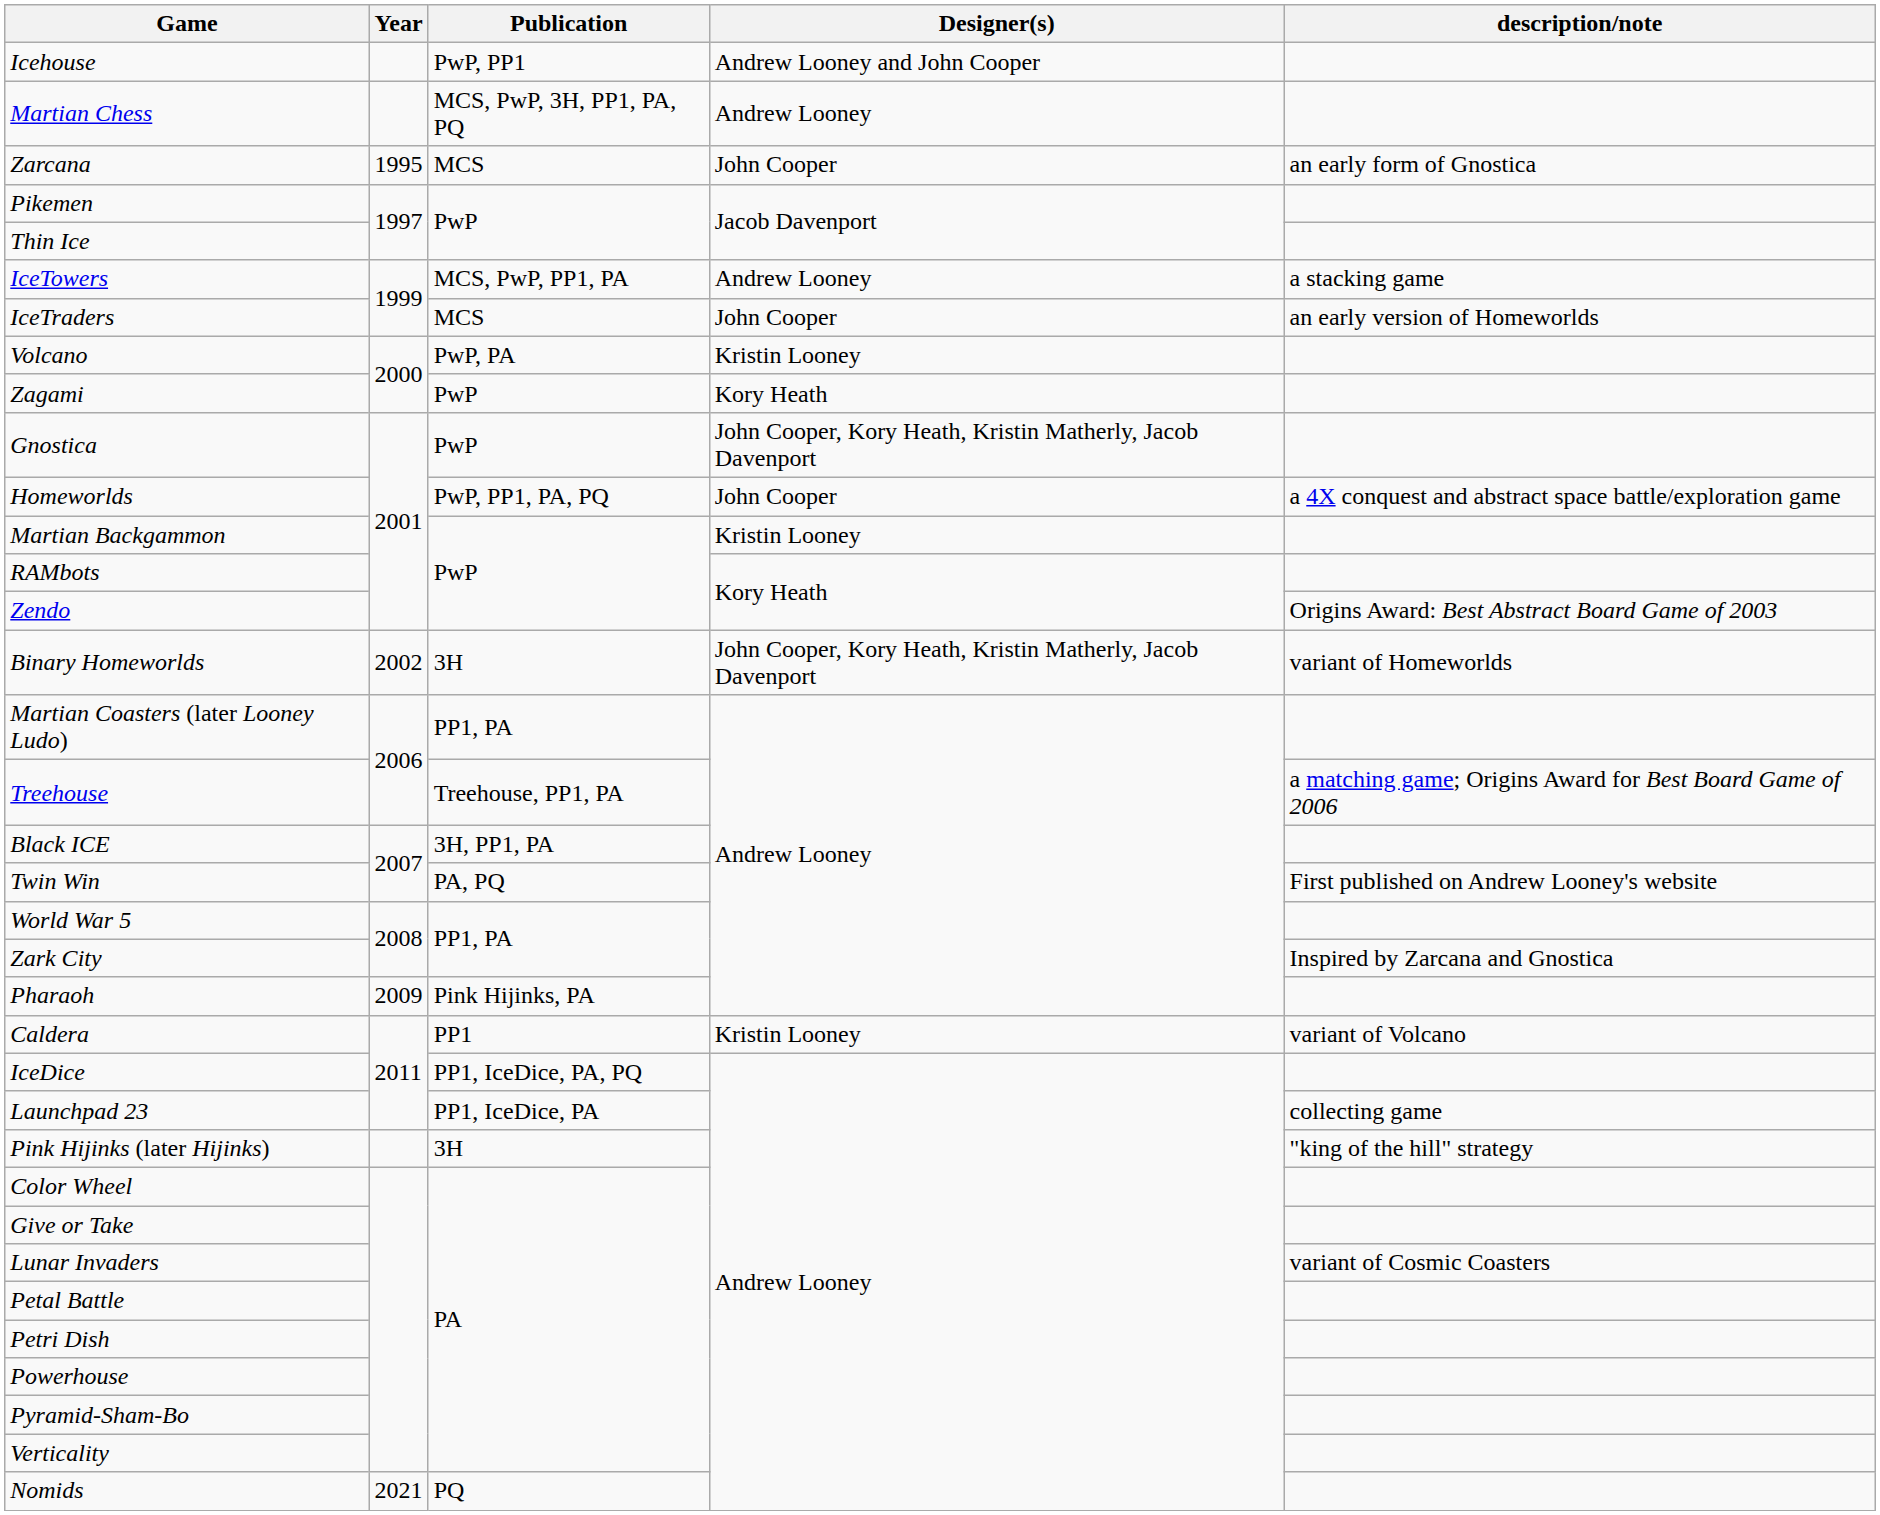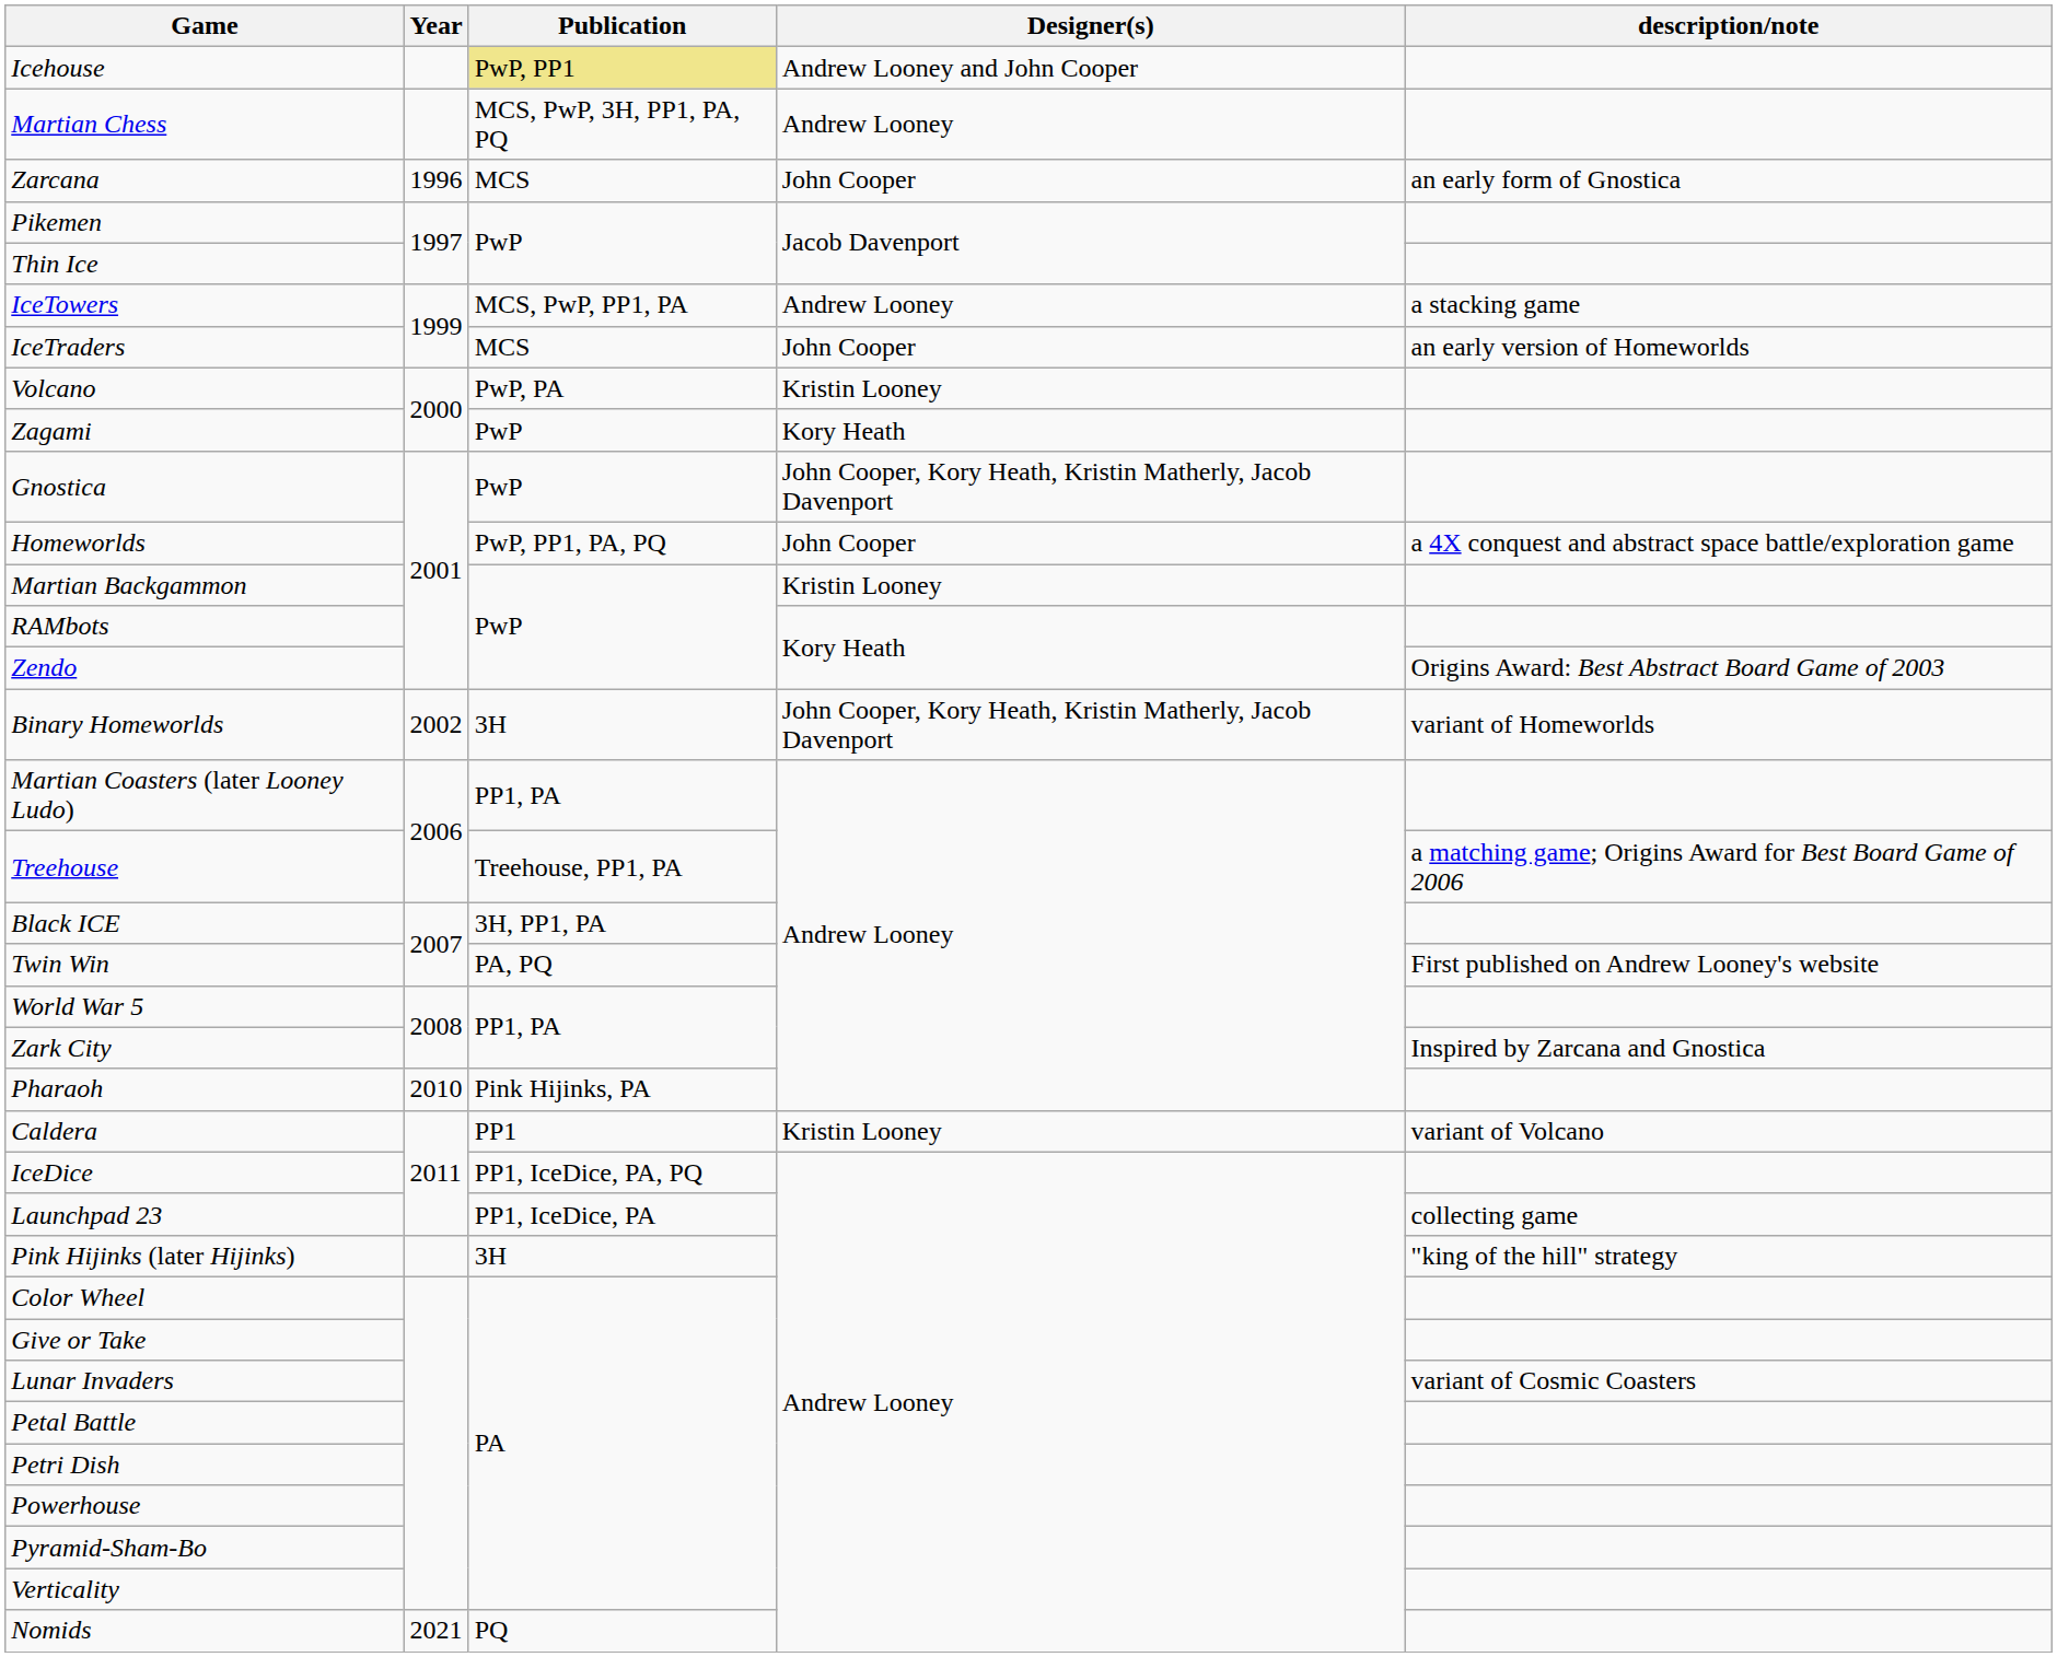 <table class="wikitable sortable">
 <tr>
 <th>Game</th>
 <th>Year</th>
 <th>Publication</th>
 <th>Designer(s)</th>
 <th>description/note</th>
 </tr>
 <tr>
 <td><em>Icehouse</em></td>
 <td></td>
-<td>PwP, PP1</td>
+<td style="background: khaki;">PwP, PP1</td>
 <td>Andrew Looney and John Cooper</td>
 <td></td>
 </tr>
 <tr>
 <td><em><a href='#'>Martian Chess</a></em></td>
 <td></td>
 <td>MCS, PwP, 3H, PP1, PA, PQ</td>
 <td>Andrew Looney</td>
 <td></td>
 </tr>
 <tr>
 <td><em>Zarcana</em></td>
-<td>1995</td>
+<td>1996</td>
 <td>MCS</td>
 <td>John Cooper</td>
 <td>an early form of Gnostica</td>
 </tr>
 <tr>
 <td><em>Pikemen</em></td>
 <td rowspan=2>1997</td>
 <td rowspan=2>PwP</td>
 <td rowspan=2>Jacob Davenport</td>
 <td></td>
 </tr>
 <tr>
 <td><em>Thin Ice</em></td>
 <td></td>
 </tr>
 <tr>
 <td><em><a href='#'>IceTowers</a></em></td>
 <td rowspan=2>1999</td>
 <td>MCS, PwP, PP1, PA</td>
 <td>Andrew Looney</td>
 <td>a stacking game</td>
 </tr>
 <tr>
 <td><em>IceTraders</em></td>
 <td>MCS</td>
 <td>John Cooper</td>
 <td>an early version of Homeworlds</td>
 </tr>
 <tr>
 <td><em>Volcano</em></td>
 <td rowspan=2>2000</td>
 <td>PwP, PA</td>
 <td>Kristin Looney</td>
 <td></td>
 </tr>
 <tr>
 <td><em>Zagami</em></td>
 <td>PwP</td>
 <td>Kory Heath</td>
 <td></td>
 </tr>
 <tr>
 <td><em>Gnostica</em></td>
 <td rowspan=5>2001</td>
 <td>PwP</td>
 <td>John Cooper, Kory Heath, Kristin Matherly, Jacob Davenport</td>
 <td></td>
 </tr>
 <tr>
 <td><em>Homeworlds</em></td>
 <td>PwP, PP1, PA, PQ</td>
 <td>John Cooper</td>
 <td>a <a href='#'>4X</a> conquest and abstract space battle/exploration game</td>
 </tr>
 <tr>
 <td><em>Martian Backgammon</em></td>
 <td rowspan=3>PwP</td>
 <td>Kristin Looney</td>
 <td></td>
 </tr>
 <tr>
 <td><em>RAMbots</em></td>
 <td rowspan=2>Kory Heath</td>
 <td></td>
 </tr>
 <tr>
 <td><em><a href='#'>Zendo</a></em></td>
 <td>Origins Award: <em>Best Abstract Board Game of 2003</em></td>
 </tr>
 <tr>
 <td><em>Binary Homeworlds</em></td>
 <td>2002</td>
 <td>3H</td>
 <td>John Cooper, Kory Heath, Kristin Matherly, Jacob Davenport</td>
 <td>variant of Homeworlds</td>
 </tr>
 <tr>
 <td><em>Martian Coasters</em> (later <em>Looney Ludo</em>)</td>
 <td rowspan=2>2006</td>
 <td>PP1, PA</td>
 <td rowspan="7">Andrew Looney</td>
 <td></td>
 </tr>
 <tr>
 <td><em><a href='#'>Treehouse</a></em></td>
 <td>Treehouse, PP1, PA</td>
 <td>a <a href='#'>matching game</a>; Origins Award for <em>Best Board Game of 2006</em></td>
 </tr>
 <tr>
 <td><em>Black ICE</em></td>
 <td rowspan="2">2007</td>
 <td>3H, PP1, PA</td>
 <td></td>
 </tr>
 <tr>
 <td><em>Twin Win</em></td>
 <td>PA, PQ</td>
 <td>First published on Andrew Looney's website</td>
 </tr>
 <tr>
 <td><em>World War 5</em></td>
 <td rowspan=2>2008</td>
 <td rowspan=2>PP1, PA</td>
 <td></td>
 </tr>
 <tr>
 <td><em>Zark City</em></td>
 <td>Inspired by Zarcana and Gnostica</td>
 </tr>
 <tr>
 <td><em>Pharaoh</em></td>
-<td>2009</td>
+<td>2010</td>
 <td>Pink Hijinks, PA</td>
 <td></td>
 </tr>
 <tr>
 <td><em>Caldera</em></td>
 <td rowspan=3>2011</td>
 <td>PP1</td>
 <td>Kristin Looney</td>
 <td>variant of Volcano</td>
 </tr>
 <tr>
 <td><em>IceDice</em></td>
 <td>PP1, IceDice, PA, PQ</td>
 <td rowspan="12">Andrew Looney</td>
 <td></td>
 </tr>
 <tr>
 <td><em>Launchpad 23</em></td>
 <td>PP1, IceDice, PA</td>
 <td>collecting game</td>
 </tr>
 <tr>
 <td><em>Pink Hijinks</em> (later <em>Hijinks</em>)</td>
 <td></td>
 <td>3H</td>
 <td>"king of the hill" strategy</td>
 </tr>
 <tr>
 <td><em>Color Wheel</em></td>
 <td rowspan="8"></td>
 <td rowspan=8>PA</td>
 <td></td>
 </tr>
 <tr>
 <td><em>Give or Take</em></td>
 <td></td>
 </tr>
 <tr>
 <td><em>Lunar Invaders</em></td>
 <td>variant of Cosmic Coasters</td>
 </tr>
 <tr>
 <td><em>Petal Battle</em></td>
 <td></td>
 </tr>
 <tr>
 <td><em>Petri Dish</em></td>
 <td></td>
 </tr>
 <tr>
 <td><em>Powerhouse</em></td>
 <td></td>
 </tr>
 <tr>
 <td><em>Pyramid-Sham-Bo</em></td>
 <td></td>
 </tr>
 <tr>
 <td><em>Verticality</em></td>
 <td></td>
 </tr>
 <tr>
 <td><em>Nomids</em></td>
 <td>2021</td>
 <td>PQ</td>
 <td></td>
 </tr>
 </table>
